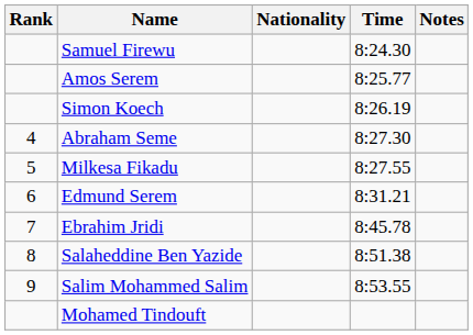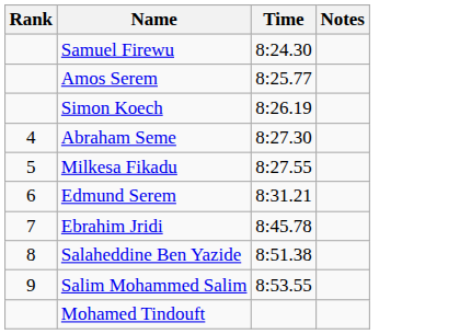 <table class="wikitable sortable" style="text-align:center">
 <tr>
 <th>Rank</th>
 <th>Name</th>
-<th>Nationality</th>
 <th>Time</th>
 <th>Notes</th>
 </tr>
 <tr>
 <td></td>
 <td align=left><a href='#'>Samuel Firewu</a></td>
-<td align=left></td>
 <td>8:24.30</td>
 <td></td>
 </tr>
 <tr>
 <td></td>
 <td align=left><a href='#'>Amos Serem</a></td>
-<td align=left></td>
 <td>8:25.77</td>
 <td></td>
 </tr>
 <tr>
 <td></td>
 <td align=left><a href='#'>Simon Koech</a></td>
-<td align=left></td>
 <td>8:26.19</td>
 <td></td>
 </tr>
 <tr>
 <td>4</td>
 <td align=left><a href='#'>Abraham Seme</a></td>
-<td align=left></td>
 <td>8:27.30</td>
 <td></td>
 </tr>
 <tr>
 <td>5</td>
 <td align=left><a href='#'>Milkesa Fikadu</a></td>
-<td align=left></td>
 <td>8:27.55</td>
 <td></td>
 </tr>
 <tr>
 <td>6</td>
 <td align=left><a href='#'>Edmund Serem</a></td>
-<td align=left></td>
 <td>8:31.21</td>
 <td></td>
 </tr>
 <tr>
 <td>7</td>
 <td align=left><a href='#'>Ebrahim Jridi</a></td>
-<td align=left></td>
 <td>8:45.78</td>
 <td></td>
 </tr>
 <tr>
 <td>8</td>
 <td align=left><a href='#'>Salaheddine Ben Yazide</a></td>
-<td align=left></td>
 <td>8:51.38</td>
 <td></td>
 </tr>
 <tr>
 <td>9</td>
 <td align=left><a href='#'>Salim Mohammed Salim</a></td>
-<td align=left></td>
 <td>8:53.55</td>
 <td></td>
 </tr>
 <tr>
 <td></td>
 <td align=left><a href='#'>Mohamed Tindouft</a></td>
-<td align=left></td>
 <td></td>
 <td></td>
 </tr>
 </table>
